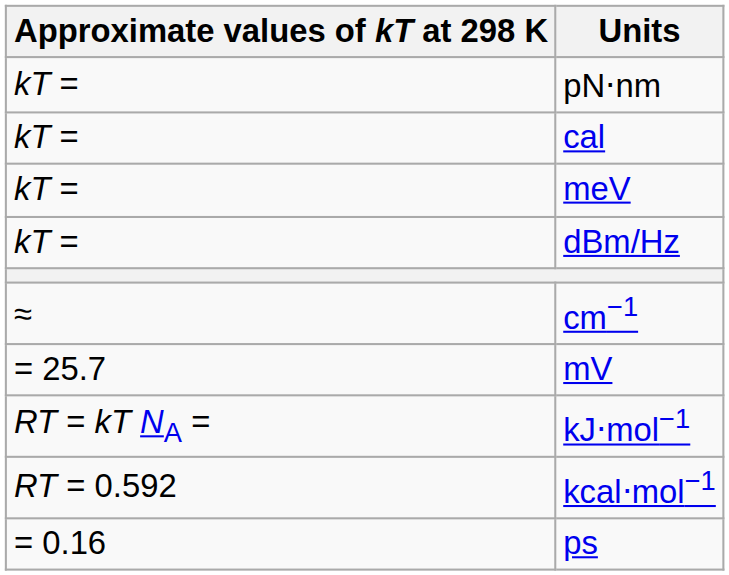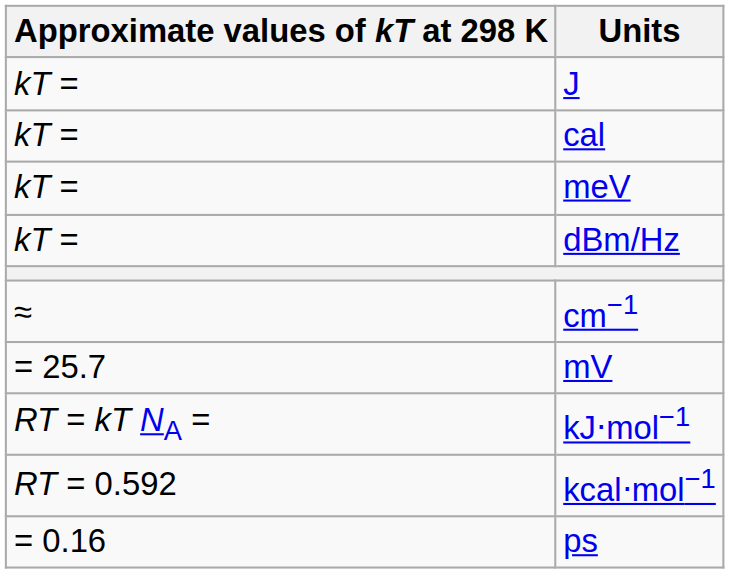 <table class="wikitable" style="float: right;">
 <tr>
 <th>Approximate values of <em>kT</em> at 298 K</th>
 <th>Units</th>
 </tr>
 <tr>
 <td><em>kT</em> = </td>
-<td>pN⋅nm</td>
+<td><a href='#'>J</a></td>
 </tr>
 <tr>
 <td><em>kT</em> = </td>
 <td><a href='#'>cal</a></td>
 </tr>
 <tr>
 <td><em>kT</em> = </td>
 <td><a href='#'>meV</a></td>
 </tr>
 <tr>
 <td><em>kT</em> = </td>
 <td><a href='#'>dBm/Hz</a></td>
 </tr>
 <tr>
 <th colspan=2></th>
 </tr>
 <tr>
 <td><em></em> ≈  </td>
 <td><a href='#'>cm<sup>−1</sup></a></td>
 </tr>
 <tr>
 <td><em></em> = 25.7</td>
 <td><a href='#'>mV</a></td>
 </tr>
 <tr>
 <td><em>RT</em> = <em>kT</em> <a href='#'><em>N</em><sub>A</sub></a> = </td>
 <td><a href='#'>kJ⋅mol<sup>−1</sup></a></td>
 </tr>
 <tr>
 <td><em>RT</em> = 0.592</td>
 <td><a href='#'>kcal⋅mol<sup>−1</sup></a></td>
 </tr>
 <tr>
 <td> = 0.16</td>
 <td><a href='#'>ps</a></td>
 </tr>
 </table>
